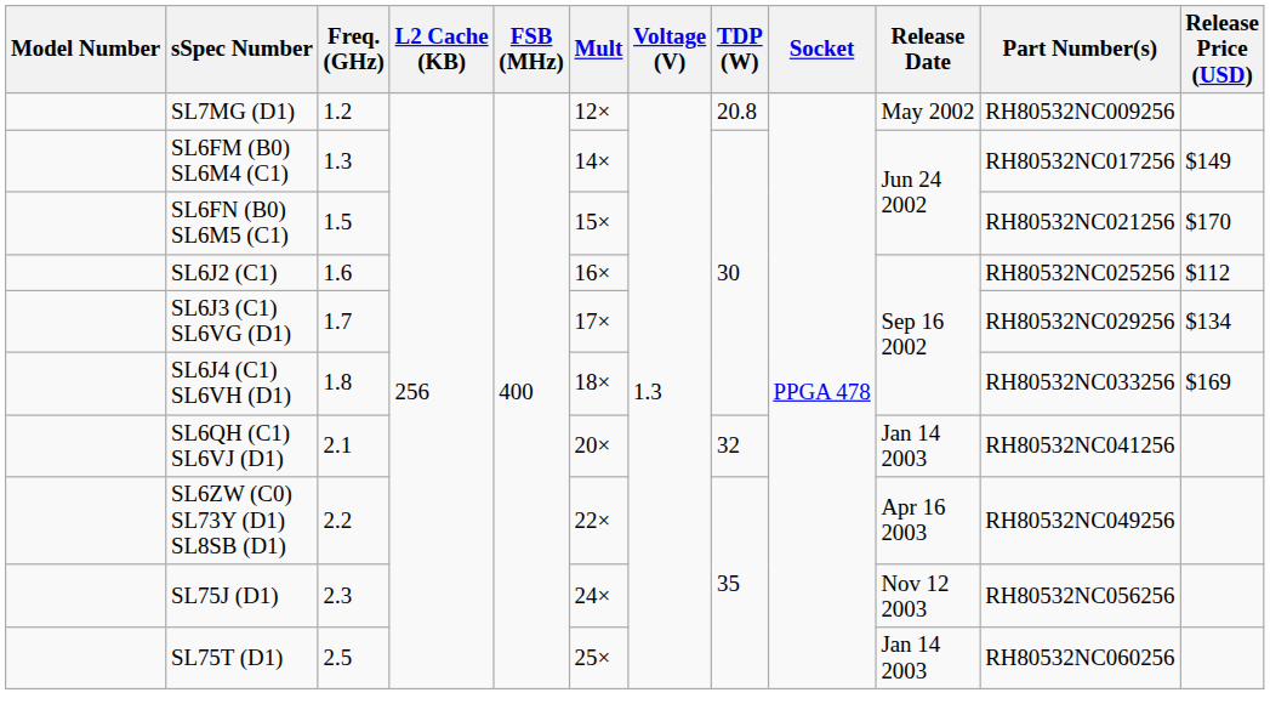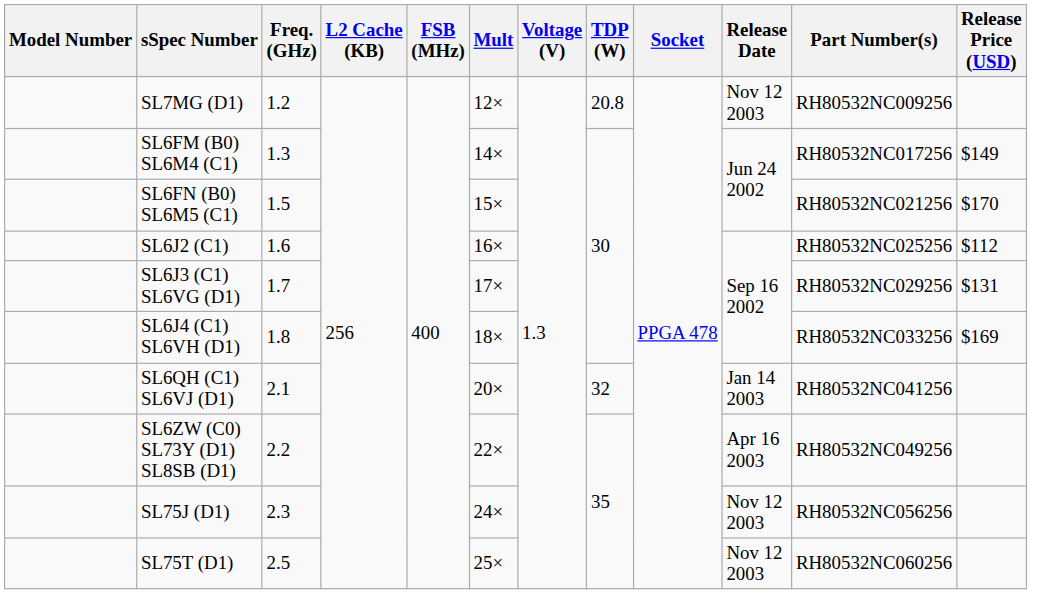 <table class="wikitable">
 <tr>
 <th>Model Number</th>
 <th>sSpec Number</th>
 <th>Freq.<br>(GHz)</th>
 <th><a href='#'>L2 Cache</a><br>(KB)</th>
 <th><a href='#'>FSB</a><br>(MHz)</th>
 <th><a href='#'>Mult</a></th>
 <th><a href='#'>Voltage</a><br>(V)</th>
 <th><a href='#'>TDP</a><br>(W)</th>
 <th><a href='#'>Socket</a></th>
 <th>Release<br>Date</th>
 <th>Part Number(s)</th>
 <th>Release<br>Price<br>(<a href='#'>USD</a>)</th>
 </tr>
 <tr>
 <td></td>
 <td>SL7MG (D1)</td>
 <td>1.2</td>
 <td rowspan="10">256</td>
 <td rowspan="10">400</td>
 <td>12×</td>
 <td rowspan="10">1.3</td>
 <td>20.8</td>
 <td rowspan="10"><a href='#'>PPGA 478</a></td>
-<td>May 2002</td>
+<td>Nov 12<br>2003</td>
 <td>RH80532NC009256</td>
 <td></td>
 </tr>
 <tr>
 <td></td>
 <td>SL6FM (B0)<br>SL6M4 (C1)</td>
 <td>1.3</td>
 <td>14×</td>
 <td rowspan="5">30</td>
 <td rowspan="2">Jun 24<br>2002</td>
 <td>RH80532NC017256</td>
 <td>$149</td>
 </tr>
 <tr>
 <td></td>
 <td>SL6FN (B0)<br>SL6M5 (C1)</td>
 <td>1.5</td>
 <td>15×</td>
 <td>RH80532NC021256</td>
 <td>$170</td>
 </tr>
 <tr>
 <td></td>
 <td>SL6J2 (C1)</td>
 <td>1.6</td>
 <td>16×</td>
 <td rowspan="3">Sep 16<br>2002</td>
 <td>RH80532NC025256</td>
 <td>$112</td>
 </tr>
 <tr>
 <td></td>
 <td>SL6J3 (C1)<br>SL6VG (D1)</td>
 <td>1.7</td>
 <td>17×</td>
 <td>RH80532NC029256</td>
-<td>$134</td>
+<td>$131</td>
 </tr>
 <tr>
 <td></td>
 <td>SL6J4 (C1)<br>SL6VH (D1)</td>
 <td>1.8</td>
 <td>18×</td>
 <td>RH80532NC033256</td>
 <td>$169</td>
 </tr>
 <tr>
 <td></td>
 <td>SL6QH (C1)<br>SL6VJ (D1)</td>
 <td>2.1</td>
 <td>20×</td>
 <td>32</td>
 <td>Jan 14<br>2003</td>
 <td>RH80532NC041256</td>
 <td></td>
 </tr>
 <tr>
 <td></td>
 <td>SL6ZW (C0)<br>SL73Y (D1)<br>SL8SB (D1)</td>
 <td>2.2</td>
 <td>22×</td>
 <td rowspan="3">35</td>
 <td>Apr 16<br>2003</td>
 <td>RH80532NC049256</td>
 <td></td>
 </tr>
 <tr>
 <td></td>
 <td>SL75J (D1)</td>
 <td>2.3</td>
 <td>24×</td>
 <td>Nov 12<br>2003</td>
 <td>RH80532NC056256</td>
 <td></td>
 </tr>
 <tr>
 <td></td>
 <td>SL75T (D1)</td>
 <td>2.5</td>
 <td>25×</td>
-<td>Jan 14<br>2003</td>
+<td>Nov 12<br>2003</td>
 <td>RH80532NC060256</td>
 <td></td>
 </tr>
 </table>
